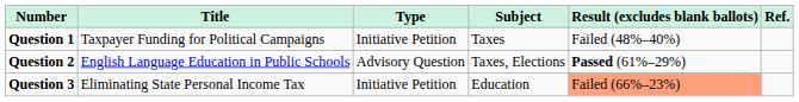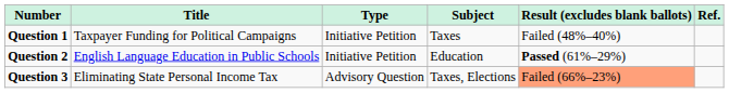 <table class="wikitable">
 <tr>
 <th style="background-color:#cef2e0">Number</th>
 <th style="background-color:#cef2e0">Title</th>
 <th style="background-color:#cef2e0">Type</th>
 <th style="background-color:#cef2e0">Subject</th>
 <th style="background-color:#cef2e0">Result (excludes blank ballots)</th>
 <th style="background-color:#cef2e0">Ref.</th>
 </tr>
 <tr valign="top">
 <td><strong>Question 1</strong></td>
 <td>Taxpayer Funding for Political Campaigns</td>
 <td>Initiative Petition</td>
 <td>Taxes</td>
 <td> Failed (48%–40%)</td>
 <td></td>
 </tr>
 <tr valign="top">
 <td><strong>Question 2</strong></td>
 <td><a href='#'>English Language Education in Public Schools</a></td>
-<td>Advisory Question</td>
-<td>Taxes, Elections</td>
+<td>Initiative Petition</td>
+<td>Education</td>
 <td> <strong>Passed</strong> (61%–29%)</td>
 <td></td>
 </tr>
 <tr valign="top">
 <td><strong>Question 3</strong></td>
 <td>Eliminating State Personal Income Tax</td>
-<td>Initiative Petition</td>
-<td>Education</td>
+<td>Advisory Question</td>
+<td>Taxes, Elections</td>
 <td style="background: lightsalmon;"> Failed (66%–23%)</td>
 <td></td>
 </tr>
 </table>
